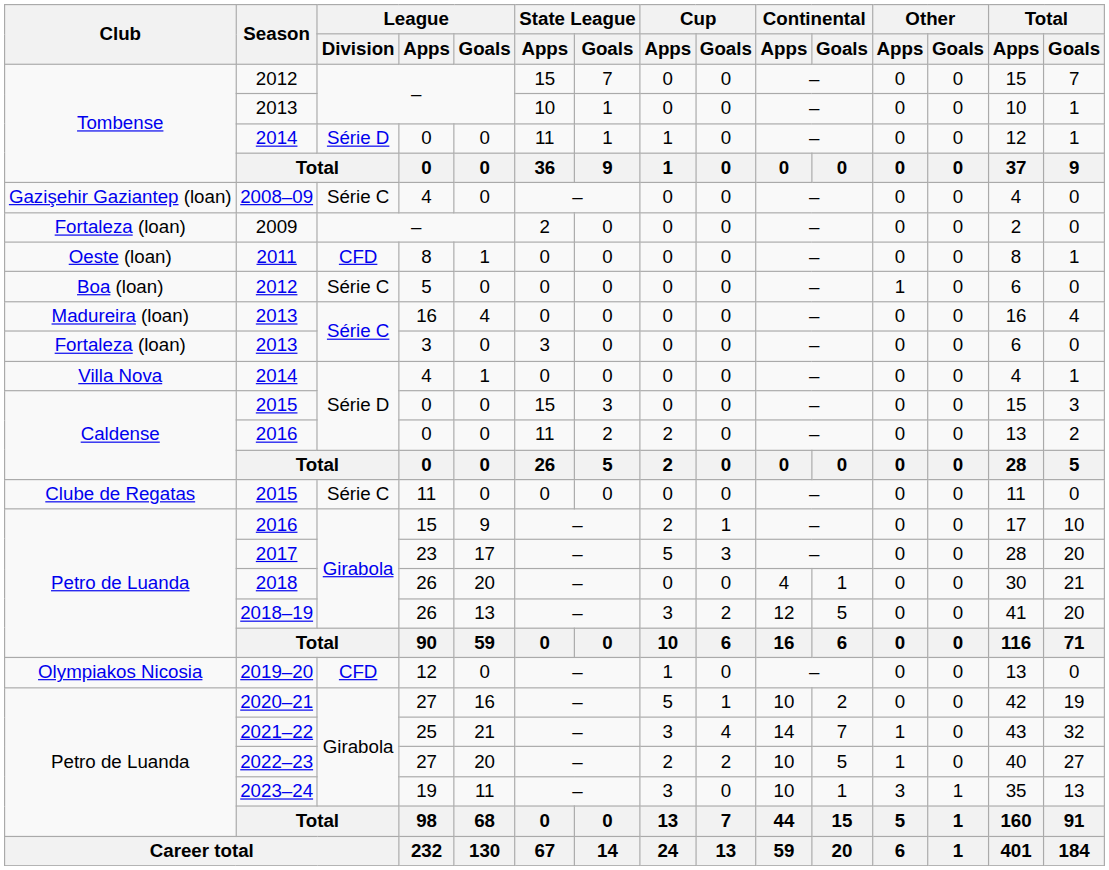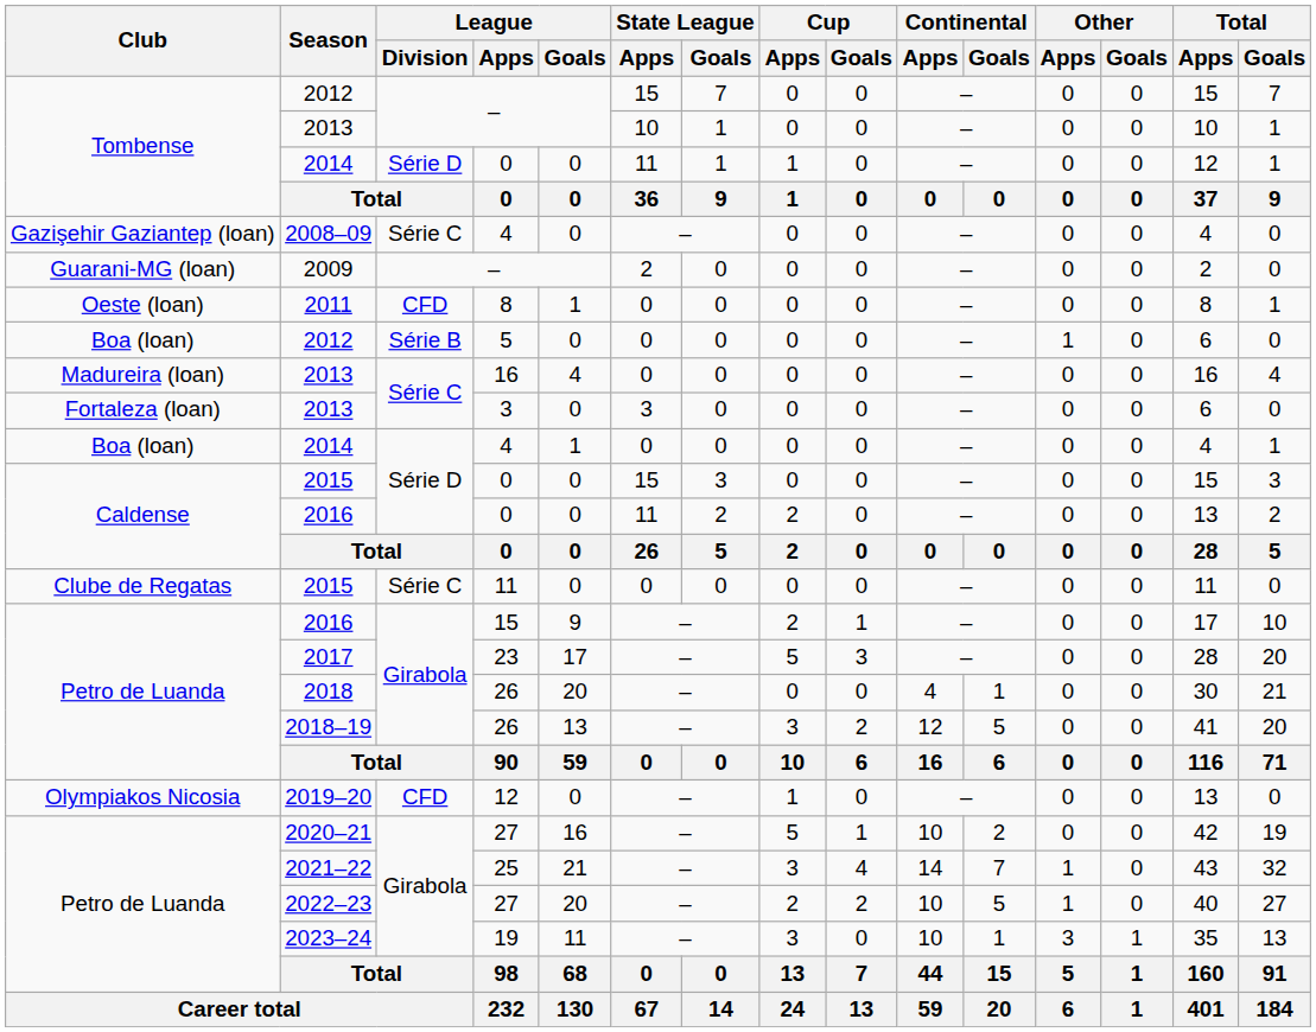 <table class="wikitable" style="text-align:center">
 <tr>
 <th rowspan="2">Club</th>
 <th rowspan="2">Season</th>
 <th colspan="3">League</th>
 <th colspan="2">State League</th>
 <th colspan="2">Cup</th>
 <th colspan="2">Continental</th>
 <th colspan="2">Other</th>
 <th colspan="2">Total</th>
 </tr>
 <tr>
 <th>Division</th>
 <th>Apps</th>
 <th>Goals</th>
 <th>Apps</th>
 <th>Goals</th>
 <th>Apps</th>
 <th>Goals</th>
 <th>Apps</th>
 <th>Goals</th>
 <th>Apps</th>
 <th>Goals</th>
 <th>Apps</th>
 <th>Goals</th>
 </tr>
 <tr>
 <td rowspan="4"><a href='#'>Tombense</a></td>
 <td>2012</td>
 <td colspan="3" rowspan="2">–</td>
 <td>15</td>
 <td>7</td>
 <td>0</td>
 <td>0</td>
 <td colspan="2">–</td>
 <td>0</td>
 <td>0</td>
 <td>15</td>
 <td>7</td>
 </tr>
 <tr>
 <td>2013</td>
 <td>10</td>
 <td>1</td>
 <td>0</td>
 <td>0</td>
 <td colspan="2">–</td>
 <td>0</td>
 <td>0</td>
 <td>10</td>
 <td>1</td>
 </tr>
 <tr>
 <td><a href='#'>2014</a></td>
 <td><a href='#'>Série D</a></td>
 <td>0</td>
 <td>0</td>
 <td>11</td>
 <td>1</td>
 <td>1</td>
 <td>0</td>
 <td colspan="2">–</td>
 <td>0</td>
 <td>0</td>
 <td>12</td>
 <td>1</td>
 </tr>
 <tr>
 <th colspan="2">Total</th>
 <th>0</th>
 <th>0</th>
 <th>36</th>
 <th>9</th>
 <th>1</th>
 <th>0</th>
 <th>0</th>
 <th>0</th>
 <th>0</th>
 <th>0</th>
 <th>37</th>
 <th>9</th>
 </tr>
 <tr>
 <td><a href='#'>Gazişehir Gaziantep</a> (loan)</td>
 <td><a href='#'>2008–09</a></td>
 <td>Série C</td>
 <td>4</td>
 <td>0</td>
 <td colspan="2">–</td>
 <td>0</td>
 <td>0</td>
 <td colspan="2">–</td>
 <td>0</td>
 <td>0</td>
 <td>4</td>
 <td>0</td>
 </tr>
 <tr>
-<td><a href='#'>Fortaleza</a> (loan)</td>
+<td><a href='#'>Guarani-MG</a> (loan)</td>
 <td>2009</td>
 <td colspan="3">–</td>
 <td>2</td>
 <td>0</td>
 <td>0</td>
 <td>0</td>
 <td colspan="2">–</td>
 <td>0</td>
 <td>0</td>
 <td>2</td>
 <td>0</td>
 </tr>
 <tr>
 <td><a href='#'>Oeste</a> (loan)</td>
 <td><a href='#'>2011</a></td>
 <td><a href='#'>CFD</a></td>
 <td>8</td>
 <td>1</td>
 <td>0</td>
 <td>0</td>
 <td>0</td>
 <td>0</td>
 <td colspan="2">–</td>
 <td>0</td>
 <td>0</td>
 <td>8</td>
 <td>1</td>
 </tr>
 <tr>
 <td><a href='#'>Boa</a> (loan)</td>
 <td><a href='#'>2012</a></td>
-<td>Série C</td>
+<td><a href='#'>Série B</a></td>
 <td>5</td>
 <td>0</td>
 <td>0</td>
 <td>0</td>
 <td>0</td>
 <td>0</td>
 <td colspan="2">–</td>
 <td>1</td>
 <td>0</td>
 <td>6</td>
 <td>0</td>
 </tr>
 <tr>
 <td><a href='#'>Madureira</a> (loan)</td>
 <td><a href='#'>2013</a></td>
 <td rowspan="2"><a href='#'>Série C</a></td>
 <td>16</td>
 <td>4</td>
 <td>0</td>
 <td>0</td>
 <td>0</td>
 <td>0</td>
 <td colspan="2">–</td>
 <td>0</td>
 <td>0</td>
 <td>16</td>
 <td>4</td>
 </tr>
 <tr>
 <td><a href='#'>Fortaleza</a> (loan)</td>
 <td><a href='#'>2013</a></td>
 <td>3</td>
 <td>0</td>
 <td>3</td>
 <td>0</td>
 <td>0</td>
 <td>0</td>
 <td colspan="2">–</td>
 <td>0</td>
 <td>0</td>
 <td>6</td>
 <td>0</td>
 </tr>
 <tr>
-<td><a href='#'>Villa Nova</a></td>
+<td><a href='#'>Boa</a> (loan)</td>
 <td><a href='#'>2014</a></td>
 <td rowspan="3">Série D</td>
 <td>4</td>
 <td>1</td>
 <td>0</td>
 <td>0</td>
 <td>0</td>
 <td>0</td>
 <td colspan="2">–</td>
 <td>0</td>
 <td>0</td>
 <td>4</td>
 <td>1</td>
 </tr>
 <tr>
 <td rowspan="3"><a href='#'>Caldense</a></td>
 <td><a href='#'>2015</a></td>
 <td>0</td>
 <td>0</td>
 <td>15</td>
 <td>3</td>
 <td>0</td>
 <td>0</td>
 <td colspan="2">–</td>
 <td>0</td>
 <td>0</td>
 <td>15</td>
 <td>3</td>
 </tr>
 <tr>
 <td><a href='#'>2016</a></td>
 <td>0</td>
 <td>0</td>
 <td>11</td>
 <td>2</td>
 <td>2</td>
 <td>0</td>
 <td colspan="2">–</td>
 <td>0</td>
 <td>0</td>
 <td>13</td>
 <td>2</td>
 </tr>
 <tr>
 <th colspan="2">Total</th>
 <th>0</th>
 <th>0</th>
 <th>26</th>
 <th>5</th>
 <th>2</th>
 <th>0</th>
 <th>0</th>
 <th>0</th>
 <th>0</th>
 <th>0</th>
 <th>28</th>
 <th>5</th>
 </tr>
 <tr>
 <td><a href='#'>Clube de Regatas</a></td>
 <td><a href='#'>2015</a></td>
 <td>Série C</td>
 <td>11</td>
 <td>0</td>
 <td>0</td>
 <td>0</td>
 <td>0</td>
 <td>0</td>
 <td colspan="2">–</td>
 <td>0</td>
 <td>0</td>
 <td>11</td>
 <td>0</td>
 </tr>
 <tr>
 <td rowspan="5"><a href='#'>Petro de Luanda</a></td>
 <td><a href='#'>2016</a></td>
 <td rowspan="4"><a href='#'>Girabola</a></td>
 <td>15</td>
 <td>9</td>
 <td colspan="2">–</td>
 <td>2</td>
 <td>1</td>
 <td colspan="2">–</td>
 <td>0</td>
 <td>0</td>
 <td>17</td>
 <td>10</td>
 </tr>
 <tr>
 <td><a href='#'>2017</a></td>
 <td>23</td>
 <td>17</td>
 <td colspan="2">–</td>
 <td>5</td>
 <td>3</td>
 <td colspan="2">–</td>
 <td>0</td>
 <td>0</td>
 <td>28</td>
 <td>20</td>
 </tr>
 <tr>
 <td><a href='#'>2018</a></td>
 <td>26</td>
 <td>20</td>
 <td colspan="2">–</td>
 <td>0</td>
 <td>0</td>
 <td>4</td>
 <td>1</td>
 <td>0</td>
 <td>0</td>
 <td>30</td>
 <td>21</td>
 </tr>
 <tr>
 <td><a href='#'>2018–19</a></td>
 <td>26</td>
 <td>13</td>
 <td colspan="2">–</td>
 <td>3</td>
 <td>2</td>
 <td>12</td>
 <td>5</td>
 <td>0</td>
 <td>0</td>
 <td>41</td>
 <td>20</td>
 </tr>
 <tr>
 <th colspan="2">Total</th>
 <th>90</th>
 <th>59</th>
 <th>0</th>
 <th>0</th>
 <th>10</th>
 <th>6</th>
 <th>16</th>
 <th>6</th>
 <th>0</th>
 <th>0</th>
 <th>116</th>
 <th>71</th>
 </tr>
 <tr>
 <td><a href='#'>Olympiakos Nicosia</a></td>
 <td><a href='#'>2019–20</a></td>
 <td><a href='#'>CFD</a></td>
 <td>12</td>
 <td>0</td>
 <td colspan="2">–</td>
 <td>1</td>
 <td>0</td>
 <td colspan="2">–</td>
 <td>0</td>
 <td>0</td>
 <td>13</td>
 <td>0</td>
 </tr>
 <tr>
 <td rowspan="5">Petro de Luanda</td>
 <td><a href='#'>2020–21</a></td>
 <td rowspan="4">Girabola</td>
 <td>27</td>
 <td>16</td>
 <td colspan="2">–</td>
 <td>5</td>
 <td>1</td>
 <td>10</td>
 <td>2</td>
 <td>0</td>
 <td>0</td>
 <td>42</td>
 <td>19</td>
 </tr>
 <tr>
 <td><a href='#'>2021–22</a></td>
 <td>25</td>
 <td>21</td>
 <td colspan="2">–</td>
 <td>3</td>
 <td>4</td>
 <td>14</td>
 <td>7</td>
 <td>1</td>
 <td>0</td>
 <td>43</td>
 <td>32</td>
 </tr>
 <tr>
 <td><a href='#'>2022–23</a></td>
 <td>27</td>
 <td>20</td>
 <td colspan="2">–</td>
 <td>2</td>
 <td>2</td>
 <td>10</td>
 <td>5</td>
 <td>1</td>
 <td>0</td>
 <td>40</td>
 <td>27</td>
 </tr>
 <tr>
 <td><a href='#'>2023–24</a></td>
 <td>19</td>
 <td>11</td>
 <td colspan="2">–</td>
 <td>3</td>
 <td>0</td>
 <td>10</td>
 <td>1</td>
 <td>3</td>
 <td>1</td>
 <td>35</td>
 <td>13</td>
 </tr>
 <tr>
 <th colspan="2">Total</th>
 <th>98</th>
 <th>68</th>
 <th>0</th>
 <th>0</th>
 <th>13</th>
 <th>7</th>
 <th>44</th>
 <th>15</th>
 <th>5</th>
 <th>1</th>
 <th>160</th>
 <th>91</th>
 </tr>
 <tr>
 <th colspan="3">Career total</th>
 <th>232</th>
 <th>130</th>
 <th>67</th>
 <th>14</th>
 <th>24</th>
 <th>13</th>
 <th>59</th>
 <th>20</th>
 <th>6</th>
 <th>1</th>
 <th>401</th>
 <th>184</th>
 </tr>
 </table>
